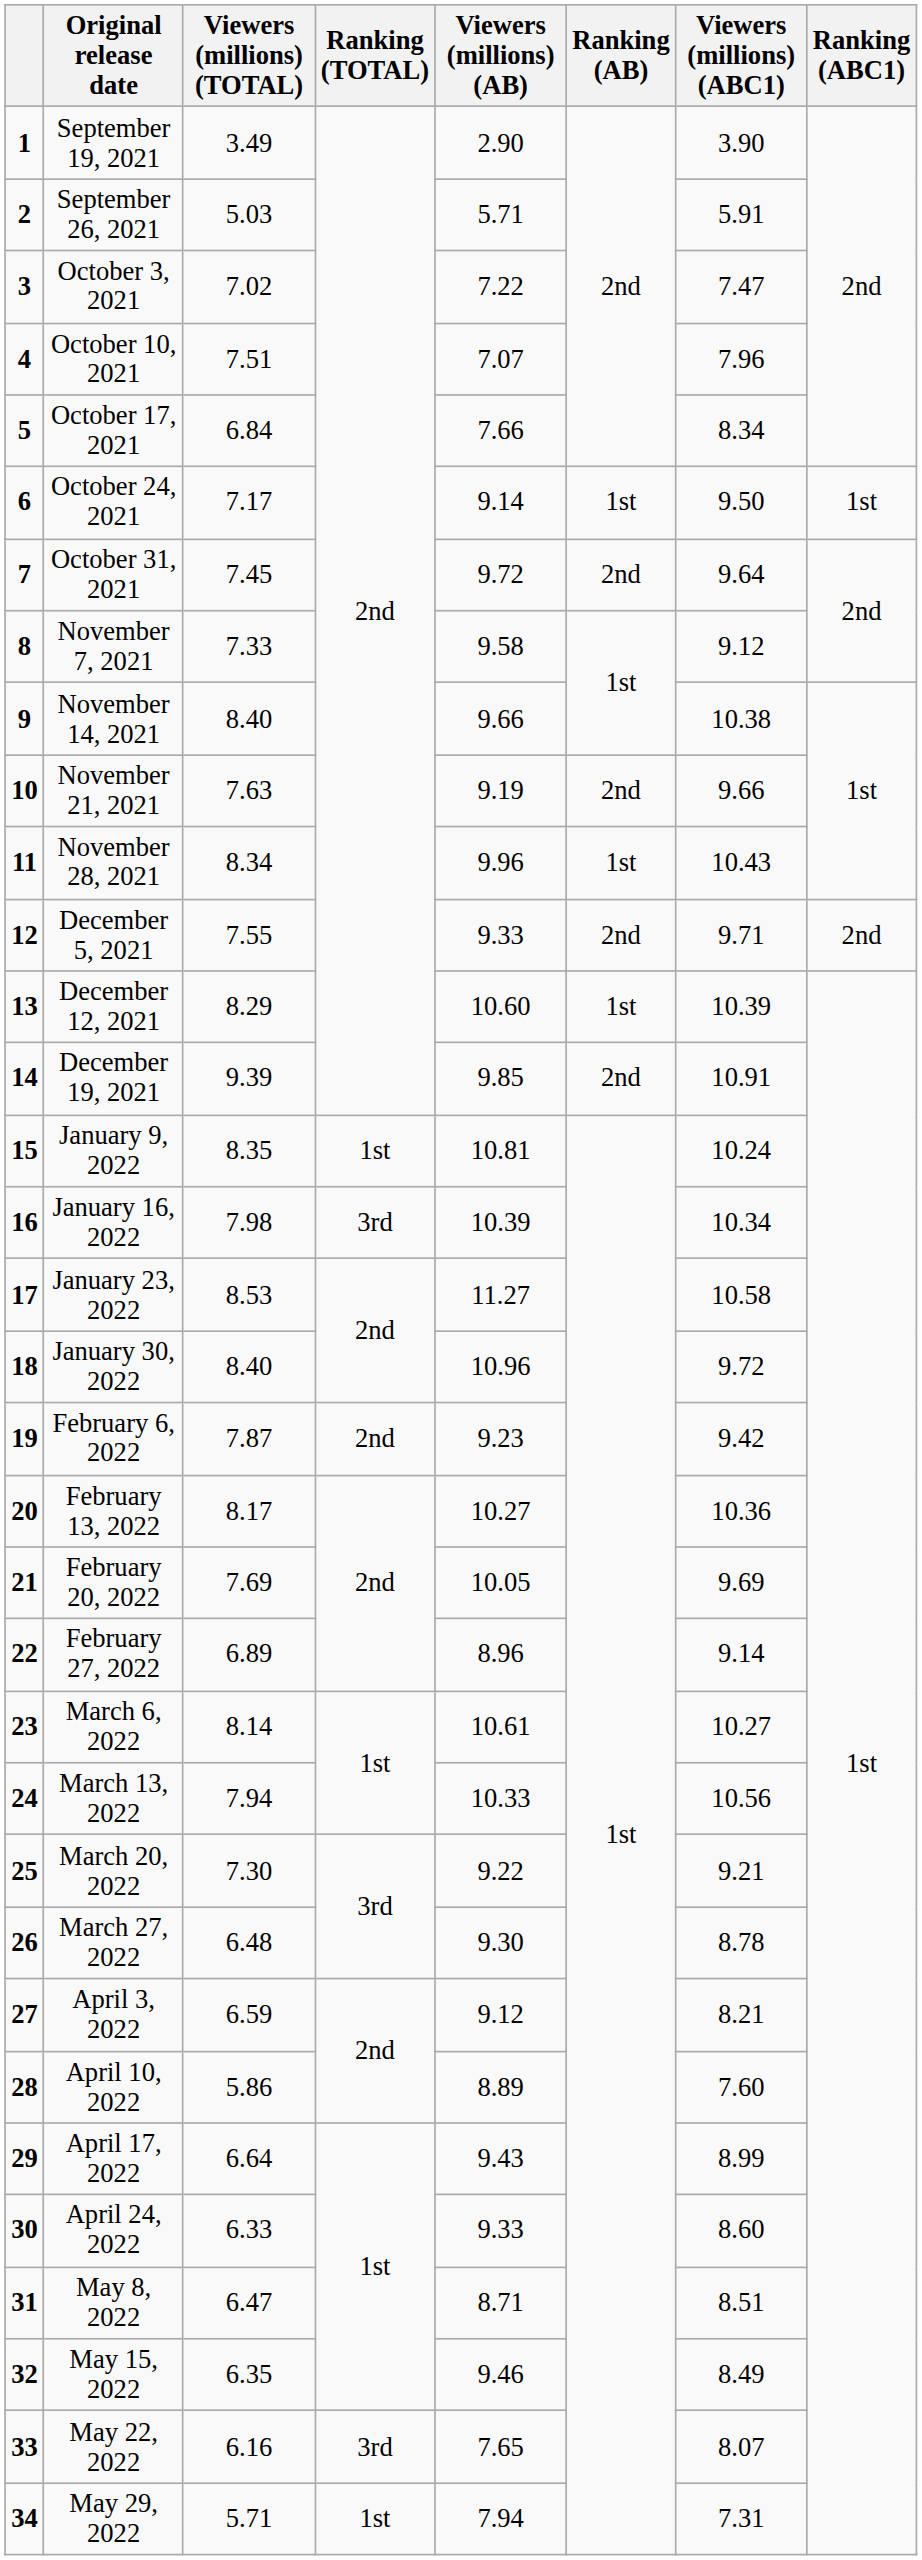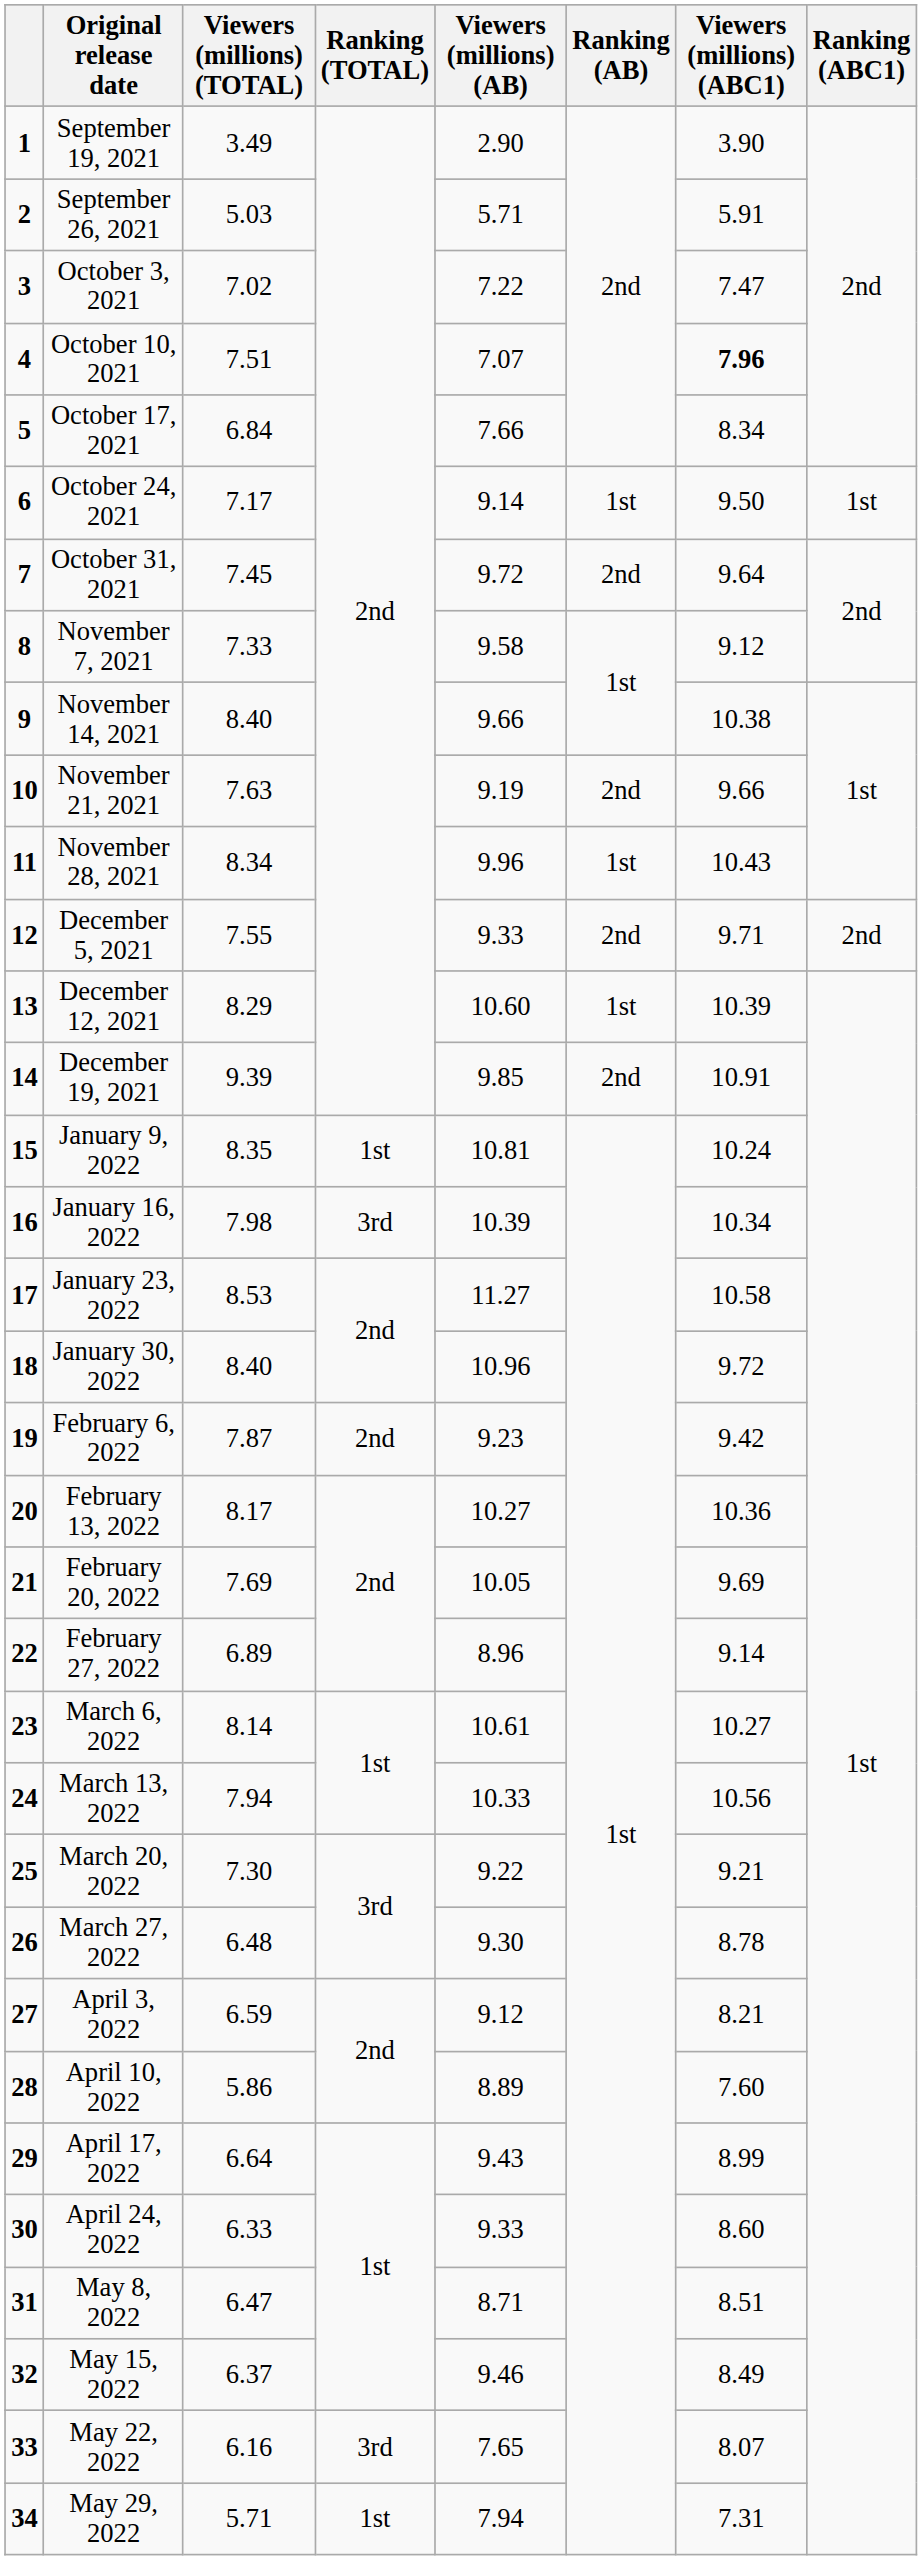 <table class="wikitable" style="margin-left:auto; margin-right:auto; width:550px; text-align:center">
 <tr>
 <th></th>
 <th>Original release date</th>
 <th>Viewers (millions)<br>(TOTAL)</th>
 <th>Ranking<br>(TOTAL)</th>
 <th>Viewers (millions)<br>(AB)</th>
 <th>Ranking<br>(AB)</th>
 <th>Viewers (millions)<br>(ABC1)</th>
 <th>Ranking<br>(ABC1)</th>
 </tr>
 <tr>
 <td><strong>1</strong></td>
 <td>September 19, 2021</td>
 <td>3.49</td>
 <td rowspan="14">2nd</td>
 <td>2.90</td>
 <td rowspan="5">2nd</td>
 <td>3.90</td>
 <td rowspan="5">2nd</td>
 </tr>
 <tr>
 <td><strong>2</strong></td>
 <td>September 26, 2021</td>
 <td>5.03</td>
 <td>5.71</td>
 <td>5.91</td>
 </tr>
 <tr>
 <td><strong>3</strong></td>
 <td>October 3, 2021</td>
 <td>7.02</td>
 <td>7.22</td>
 <td>7.47</td>
 </tr>
 <tr>
 <td><strong>4</strong></td>
 <td>October 10, 2021</td>
 <td>7.51</td>
 <td>7.07</td>
-<td>7.96</td>
+<td><strong>7.96</strong></td>
 </tr>
 <tr>
 <td><strong>5</strong></td>
 <td>October 17, 2021</td>
 <td>6.84</td>
 <td>7.66</td>
 <td>8.34</td>
 </tr>
 <tr>
 <td><strong>6</strong></td>
 <td>October 24, 2021</td>
 <td>7.17</td>
 <td>9.14</td>
 <td>1st</td>
 <td>9.50</td>
 <td>1st</td>
 </tr>
 <tr>
 <td><strong>7</strong></td>
 <td>October 31, 2021</td>
 <td>7.45</td>
 <td>9.72</td>
 <td>2nd</td>
 <td>9.64</td>
 <td rowspan="2">2nd</td>
 </tr>
 <tr>
 <td><strong>8</strong></td>
 <td>November 7, 2021</td>
 <td>7.33</td>
 <td>9.58</td>
 <td rowspan="2">1st</td>
 <td>9.12</td>
 </tr>
 <tr>
 <td><strong>9</strong></td>
 <td>November 14, 2021</td>
 <td>8.40</td>
 <td>9.66</td>
 <td>10.38</td>
 <td rowspan="3">1st</td>
 </tr>
 <tr>
 <td><strong>10</strong></td>
 <td>November 21, 2021</td>
 <td>7.63</td>
 <td>9.19</td>
 <td>2nd</td>
 <td>9.66</td>
 </tr>
 <tr>
 <td><strong>11</strong></td>
 <td>November 28, 2021</td>
 <td>8.34</td>
 <td>9.96</td>
 <td>1st</td>
 <td>10.43</td>
 </tr>
 <tr>
 <td><strong>12</strong></td>
 <td>December 5, 2021</td>
 <td>7.55</td>
 <td>9.33</td>
 <td>2nd</td>
 <td>9.71</td>
 <td>2nd</td>
 </tr>
 <tr>
 <td><strong>13</strong></td>
 <td>December 12, 2021</td>
 <td>8.29</td>
 <td>10.60</td>
 <td>1st</td>
 <td>10.39</td>
 <td rowspan="22">1st</td>
 </tr>
 <tr>
 <td><strong>14</strong></td>
 <td>December 19, 2021</td>
 <td>9.39</td>
 <td>9.85</td>
 <td>2nd</td>
 <td>10.91</td>
 </tr>
 <tr>
 <td><strong>15</strong></td>
 <td>January 9, 2022</td>
 <td>8.35</td>
 <td>1st</td>
 <td>10.81</td>
 <td rowspan="20">1st</td>
 <td>10.24</td>
 </tr>
 <tr>
 <td><strong>16</strong></td>
 <td>January 16, 2022</td>
 <td>7.98</td>
 <td>3rd</td>
 <td>10.39</td>
 <td>10.34</td>
 </tr>
 <tr>
 <td><strong>17</strong></td>
 <td>January 23, 2022</td>
 <td>8.53</td>
 <td rowspan="2">2nd</td>
 <td>11.27</td>
 <td>10.58</td>
 </tr>
 <tr>
 <td><strong>18</strong></td>
 <td>January 30, 2022</td>
 <td>8.40</td>
 <td>10.96</td>
 <td>9.72</td>
 </tr>
 <tr>
 <td><strong>19</strong></td>
 <td>February 6, 2022</td>
 <td>7.87</td>
 <td>2nd</td>
 <td>9.23</td>
 <td>9.42</td>
 </tr>
 <tr>
 <td><strong>20</strong></td>
 <td>February 13, 2022</td>
 <td>8.17</td>
 <td rowspan="3">2nd</td>
 <td>10.27</td>
 <td>10.36</td>
 </tr>
 <tr>
 <td><strong>21</strong></td>
 <td>February 20, 2022</td>
 <td>7.69</td>
 <td>10.05</td>
 <td>9.69</td>
 </tr>
 <tr>
 <td><strong>22</strong></td>
 <td>February 27, 2022</td>
 <td>6.89</td>
 <td>8.96</td>
 <td>9.14</td>
 </tr>
 <tr>
 <td><strong>23</strong></td>
 <td>March 6, 2022</td>
 <td>8.14</td>
 <td rowspan="2">1st</td>
 <td>10.61</td>
 <td>10.27</td>
 </tr>
 <tr>
 <td><strong>24</strong></td>
 <td>March 13, 2022</td>
 <td>7.94</td>
 <td>10.33</td>
 <td>10.56</td>
 </tr>
 <tr>
 <td><strong>25</strong></td>
 <td>March 20, 2022</td>
 <td>7.30</td>
 <td rowspan="2">3rd</td>
 <td>9.22</td>
 <td>9.21</td>
 </tr>
 <tr>
 <td><strong>26</strong></td>
 <td>March 27, 2022</td>
 <td>6.48</td>
 <td>9.30</td>
 <td>8.78</td>
 </tr>
 <tr>
 <td><strong>27</strong></td>
 <td>April 3, 2022</td>
 <td>6.59</td>
 <td rowspan="2">2nd</td>
 <td>9.12</td>
 <td>8.21</td>
 </tr>
 <tr>
 <td><strong>28</strong></td>
 <td>April 10, 2022</td>
 <td>5.86</td>
 <td>8.89</td>
 <td>7.60</td>
 </tr>
 <tr>
 <td><strong>29</strong></td>
 <td>April 17, 2022</td>
 <td>6.64</td>
 <td rowspan="4">1st</td>
 <td>9.43</td>
 <td>8.99</td>
 </tr>
 <tr>
 <td><strong>30</strong></td>
 <td>April 24, 2022</td>
 <td>6.33</td>
 <td>9.33</td>
 <td>8.60</td>
 </tr>
 <tr>
 <td><strong>31</strong></td>
 <td>May 8, 2022</td>
 <td>6.47</td>
 <td>8.71</td>
 <td>8.51</td>
 </tr>
 <tr>
 <td><strong>32</strong></td>
 <td>May 15, 2022</td>
-<td>6.35</td>
+<td>6.37</td>
 <td>9.46</td>
 <td>8.49</td>
 </tr>
 <tr>
 <td><strong>33</strong></td>
 <td>May 22, 2022</td>
 <td>6.16</td>
 <td>3rd</td>
 <td>7.65</td>
 <td>8.07</td>
 </tr>
 <tr>
 <td><strong>34</strong></td>
 <td>May 29, 2022</td>
 <td>5.71</td>
 <td>1st</td>
 <td>7.94</td>
 <td>7.31</td>
 </tr>
 </table>
